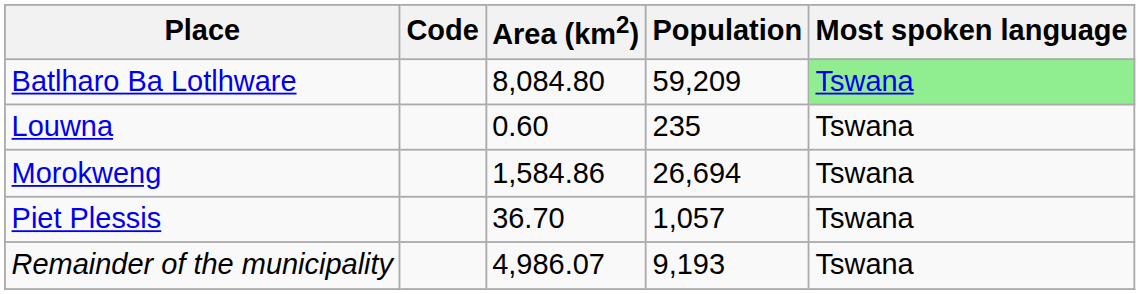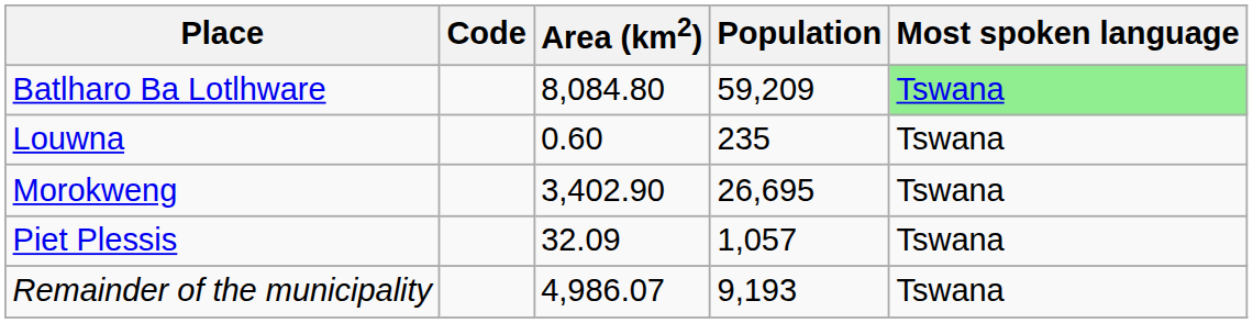 <table class="wikitable sortable">
 <tr>
 <th>Place</th>
 <th>Code</th>
 <th>Area (km<sup>2</sup>)</th>
 <th>Population</th>
 <th>Most spoken language</th>
 </tr>
 <tr>
 <td><a href='#'>Batlharo Ba Lotlhware</a></td>
 <td></td>
 <td>8,084.80</td>
 <td>59,209</td>
 <td style="background: lightgreen;"><a href='#'>Tswana</a></td>
 </tr>
 <tr>
 <td><a href='#'>Louwna</a></td>
 <td></td>
 <td>0.60</td>
 <td>235</td>
 <td>Tswana</td>
 </tr>
 <tr>
 <td><a href='#'>Morokweng</a></td>
 <td></td>
-<td>1,584.86</td>
-<td>26,694</td>
+<td>3,402.90</td>
+<td>26,695</td>
 <td>Tswana</td>
 </tr>
 <tr>
 <td><a href='#'>Piet Plessis</a></td>
 <td></td>
-<td>36.70</td>
+<td>32.09</td>
 <td>1,057</td>
 <td>Tswana</td>
 </tr>
 <tr>
 <td><em>Remainder of the municipality</em></td>
 <td></td>
 <td>4,986.07</td>
 <td>9,193</td>
 <td>Tswana</td>
 </tr>
 </table>
